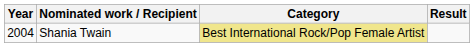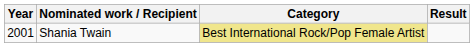 <table class="wikitable">
 <tr>
 <th>Year</th>
 <th>Nominated work / Recipient</th>
 <th>Category</th>
 <th>Result</th>
 </tr>
 <tr>
-<td rowspan="1">2004</td>
+<td rowspan="1">2001</td>
 <td>Shania Twain</td>
 <td style="background: khaki;">Best International Rock/Pop Female Artist</td>
 <td></td>
 </tr>
 </table>
